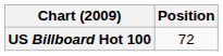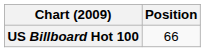 <table class="wikitable plainrowheaders" style="text-align:center">
 <tr>
 <th scope="col">Chart (2009)</th>
 <th scope="col">Position</th>
 </tr>
 <tr>
 <th scope="row">US <em>Billboard</em> Hot 100</th>
-<td>72</td>
+<td>66</td>
 </tr>
 </table>
